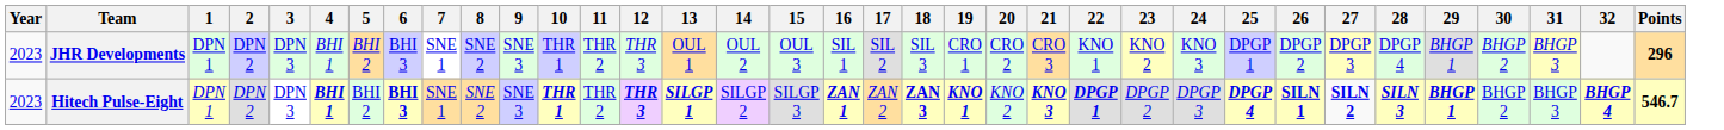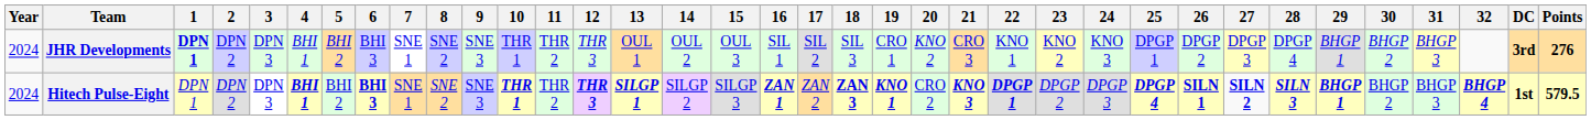 <table class="wikitable" style="text-align:center; font-size:85%">
 <tr>
 <th>Year</th>
 <th>Team</th>
 <th>1</th>
 <th>2</th>
 <th>3</th>
 <th>4</th>
 <th>5</th>
 <th>6</th>
 <th>7</th>
 <th>8</th>
 <th>9</th>
 <th>10</th>
 <th>11</th>
 <th>12</th>
 <th>13</th>
 <th>14</th>
 <th>15</th>
 <th>16</th>
 <th>17</th>
 <th>18</th>
 <th>19</th>
 <th>20</th>
 <th>21</th>
 <th>22</th>
 <th>23</th>
 <th>24</th>
 <th>25</th>
 <th>26</th>
 <th>27</th>
 <th>28</th>
 <th>29</th>
 <th>30</th>
 <th>31</th>
 <th>32</th>
+<th>DC</th>
 <th>Points</th>
 </tr>
 <tr>
-<td><a href='#'>2023</a></td>
+<td><a href='#'>2024</a></td>
 <th nowrap><a href='#'>JHR Developments</a></th>
-<td style="background:#DFFFDF;"><a href='#'>DPN<br>1</a><br></td>
+<td style="background:#DFFFDF;"><strong><a href='#'>DPN<br>1</a><br></strong></td>
 <td style="background:#CFCFFF;"><a href='#'>DPN<br>2</a><br></td>
 <td style="background:#DFFFDF;"><a href='#'>DPN<br>3</a><br></td>
 <td style="background:#DFFFDF;"><em><a href='#'>BHI<br>1</a></em><br></td>
 <td style="background:#FFDF9F;"><em><a href='#'>BHI<br>2</a></em><br></td>
 <td style="background:#CFCFFF;"><a href='#'>BHI<br>3</a><br></td>
 <td style="background:#FFFFFF;"><a href='#'>SNE<br>1</a><br></td>
 <td style="background:#CFCFFF;"><a href='#'>SNE<br>2</a><br></td>
 <td style="background:#DFFFDF;"><a href='#'>SNE<br>3</a><br></td>
 <td style="background:#CFCFFF;"><a href='#'>THR<br>1</a><br></td>
 <td style="background:#DFFFDF;"><a href='#'>THR<br>2</a><br></td>
 <td style="background:#DFFFDF;"><em><a href='#'>THR<br>3</a></em><br></td>
 <td style="background:#FFDF9F;"><a href='#'>OUL<br>1</a><br></td>
 <td style="background:#DFFFDF;"><a href='#'>OUL<br>2</a><br></td>
 <td style="background:#DFFFDF;"><a href='#'>OUL<br>3</a><br></td>
 <td style="background:#DFFFDF;"><a href='#'>SIL<br>1</a><br></td>
 <td style="background:#DFDFDF;"><a href='#'>SIL<br>2</a><br></td>
 <td style="background:#DFFFDF;"><a href='#'>SIL<br>3</a><br></td>
 <td style="background:#DFFFDF;"><a href='#'>CRO<br>1</a><br></td>
-<td style="background:#DFFFDF;"><a href='#'>CRO<br>2</a><br></td>
+<td style="background:#DFFFDF;"><em><a href='#'>KNO<br>2</a></em><br></td>
 <td style="background:#FFDF9F;"><a href='#'>CRO<br>3</a><br></td>
 <td style="background:#DFFFDF;"><a href='#'>KNO<br>1</a><br></td>
 <td style="background:#FFFFBF;"><a href='#'>KNO<br>2</a><br></td>
 <td style="background:#DFFFDF;"><a href='#'>KNO<br>3</a><br></td>
 <td style="background:#CFCFFF;"><a href='#'>DPGP<br>1</a><br></td>
 <td style="background:#DFFFDF;"><a href='#'>DPGP<br>2</a><br></td>
 <td style="background:#FFFFBF;"><a href='#'>DPGP<br>3</a><br></td>
 <td style="background:#DFFFDF;"><a href='#'>DPGP<br>4</a><br></td>
 <td style="background:#DFDFDF;"><em><a href='#'>BHGP<br>1</a></em><br></td>
 <td style="background:#DFFFDF;"><em><a href='#'>BHGP<br>2</a></em><br></td>
 <td style="background:#FFFFBF;"><em><a href='#'>BHGP<br>3</a></em><br></td>
 <td></td>
-<th style="background:#FFDF9F">296</th>
+<th style="background:#FFDF9F">3rd</th>
+<th style="background:#FFDF9F">276</th>
 </tr>
 <tr>
-<td><a href='#'>2023</a></td>
+<td><a href='#'>2024</a></td>
 <th nowrap><a href='#'>Hitech Pulse-Eight</a></th>
 <td style="background:#FFFFBF;"><em><a href='#'>DPN<br>1</a></em><br></td>
 <td style="background:#DFDFDF;"><em><a href='#'>DPN<br>2</a></em><br></td>
 <td style="background:#FFFFFF;"><a href='#'>DPN<br>3</a><br></td>
 <td style="background:#FFFFBF;"><strong><em><a href='#'>BHI<br>1</a></em></strong><br></td>
 <td style="background:#DFFFDF;"><a href='#'>BHI<br>2</a><br></td>
 <td style="background:#FFFFBF;"><strong><a href='#'>BHI<br>3</a></strong><br></td>
 <td style="background:#FFDF9F;"><a href='#'>SNE<br>1</a><br></td>
 <td style="background:#FFDF9F;"><em><a href='#'>SNE<br>2</a></em><br></td>
 <td style="background:#CFCFFF;"><a href='#'>SNE<br>3</a><br></td>
 <td style="background:#FFFFBF;"><strong><em><a href='#'>THR<br>1</a></em></strong><br></td>
 <td style="background:#DFFFDF;"><a href='#'>THR<br>2</a><br></td>
 <td style="background:#EFCFFF;"><strong><em><a href='#'>THR<br>3</a></em></strong><br></td>
 <td style="background:#FFFFBF;"><strong><em><a href='#'>SILGP<br>1</a></em></strong><br></td>
 <td style="background:#EFCFFF;"><a href='#'>SILGP<br>2</a><br></td>
 <td style="background:#DFDFDF;"><a href='#'>SILGP<br>3</a><br></td>
 <td style="background:#FFFFBF;"><strong><em><a href='#'>ZAN<br>1</a></em></strong><br></td>
 <td style="background:#FFDF9F;"><em><a href='#'>ZAN<br>2</a></em><br></td>
 <td style="background:#FFFFBF;"><strong><a href='#'>ZAN<br>3</a></strong><br></td>
 <td style="background:#FFFFBF;"><strong><em><a href='#'>KNO<br>1</a></em></strong><br></td>
-<td style="background:#DFFFDF;"><em><a href='#'>KNO<br>2</a></em><br></td>
+<td style="background:#DFFFDF;"><a href='#'>CRO<br>2</a><br></td>
 <td style="background:#FFFFBF;"><strong><em><a href='#'>KNO<br>3</a></em></strong><br></td>
 <td style="background:#DFDFDF;"><strong><em><a href='#'>DPGP<br>1</a></em></strong><br></td>
 <td style="background:#DFDFDF;"><em><a href='#'>DPGP<br>2</a></em><br></td>
 <td style="background:#DFDFDF;"><em><a href='#'>DPGP<br>3</a></em><br></td>
 <td style="background:#FFFFBF;"><strong><em><a href='#'>DPGP<br>4</a></em></strong><br></td>
 <td style="background:#FFFFBF;"><strong><a href='#'>SILN<br>1</a></strong><br></td>
 <td><strong><a href='#'>SILN<br>2</a><br></strong></td>
 <td style="background:#FFFFBF;"><strong><em><a href='#'>SILN<br>3</a></em></strong><br></td>
 <td style="background:#FFFFBF;"><strong><em><a href='#'>BHGP<br>1</a></em></strong><br></td>
 <td style="background:#DFFFDF;"><a href='#'>BHGP<br>2</a><br></td>
 <td style="background:#DFFFDF;"><a href='#'>BHGP<br>3</a><br></td>
 <td style="background:#FFFFBF;"><strong><em><a href='#'>BHGP<br>4</a></em></strong><br></td>
-<th style="background:#FFFFBF">546.7</th>
+<th style="background:#FFFFBF">1st</th>
+<th style="background:#FFFFBF">579.5</th>
 </tr>
 </table>
